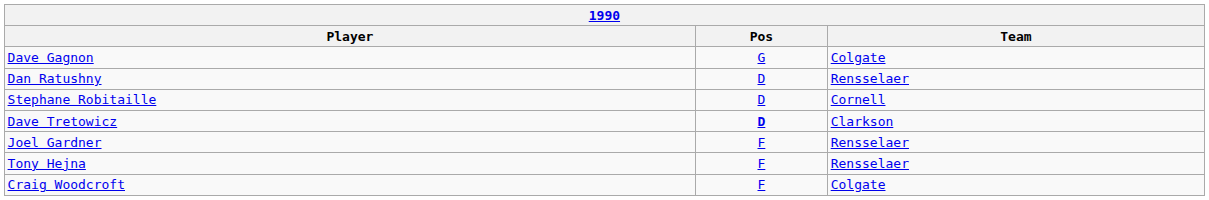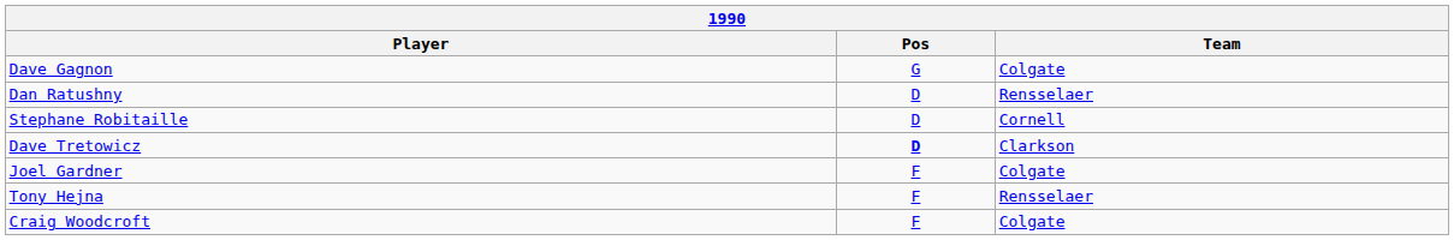 <table class="wikitable" width=95%>
 <tr>
 <th colspan=3><a href='#'>1990</a></th>
 </tr>
 <tr>
 <th>Player</th>
 <th>Pos</th>
 <th>Team</th>
 </tr>
 <tr>
 <td><a href='#'>Dave Gagnon</a></td>
 <td align=center><a href='#'>G</a></td>
 <td><a href='#'>Colgate</a></td>
 </tr>
 <tr>
 <td><a href='#'>Dan Ratushny</a></td>
 <td align=center><a href='#'>D</a></td>
 <td><a href='#'>Rensselaer</a></td>
 </tr>
 <tr>
 <td><a href='#'>Stephane Robitaille</a></td>
 <td align=center><a href='#'>D</a></td>
 <td><a href='#'>Cornell</a></td>
 </tr>
 <tr>
 <td><a href='#'>Dave Tretowicz</a></td>
 <td align=center><strong><a href='#'>D</a></strong></td>
 <td><a href='#'>Clarkson</a></td>
 </tr>
 <tr>
 <td><a href='#'>Joel Gardner</a></td>
 <td align=center><a href='#'>F</a></td>
-<td><a href='#'>Rensselaer</a></td>
+<td><a href='#'>Colgate</a></td>
 </tr>
 <tr>
 <td><a href='#'>Tony Hejna</a></td>
 <td align=center><a href='#'>F</a></td>
 <td><a href='#'>Rensselaer</a></td>
 </tr>
 <tr>
 <td><a href='#'>Craig Woodcroft</a></td>
 <td align=center><a href='#'>F</a></td>
 <td><a href='#'>Colgate</a></td>
 </tr>
 </table>
